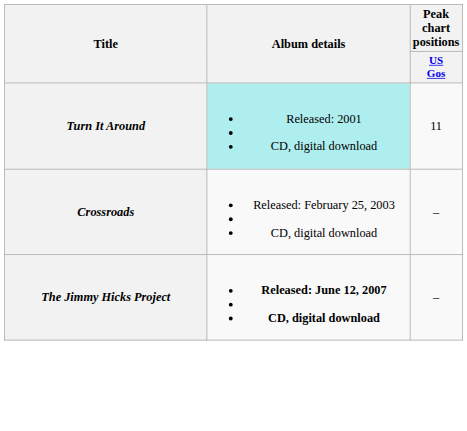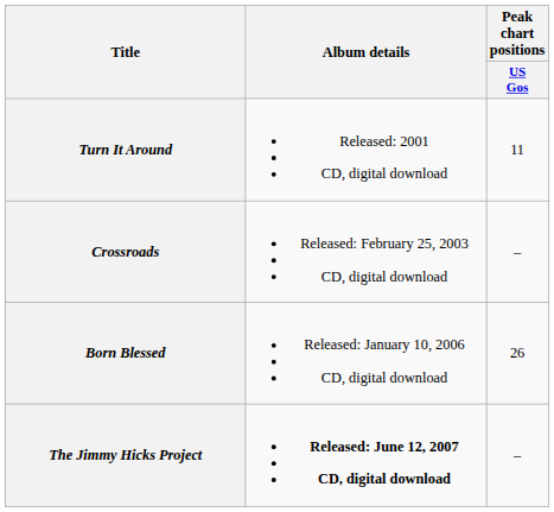 <table class="wikitable plainrowheaders" style="text-align:center;">
 <tr>
 <th scope="col" rowspan="2" style="width:16em;">Title</th>
 <th scope="col" rowspan="2" style="width:16em;">Album details</th>
 <th scope="col" colspan="1">Peak chart positions</th>
 </tr>
 <tr>
 <th style="width:3em; font-size:90%"><a href='#'>US<br>Gos</a></th>
 </tr>
 <tr>
 <th scope="row"><em>Turn It Around</em></th>
-<td style="background: paleturquoise;"><br><ul><li>Released: 2001</li><li></li><li>CD, digital download</li></ul></td>
+<td><br><ul><li>Released: 2001</li><li></li><li>CD, digital download</li></ul></td>
 <td>11</td>
 </tr>
 <tr>
 <th scope="row"><em>Crossroads</em></th>
 <td><br><ul><li>Released: February 25, 2003</li><li></li><li>CD, digital download</li></ul></td>
 <td>–</td>
 </tr>
 <tr>
+<th scope="row"><em>Born Blessed</em></th>
+<td><br><ul><li>Released: January 10, 2006</li><li></li><li>CD, digital download</li></ul></td>
+<td>26</td>
+</tr>
+<tr>
 <th scope="row"><em>The Jimmy Hicks Project</em></th>
 <td><strong><br><ul><li>Released: June 12, 2007</li><li></li><li>CD, digital download</li></ul></strong></td>
 <td>–</td>
 </tr>
 </table>
